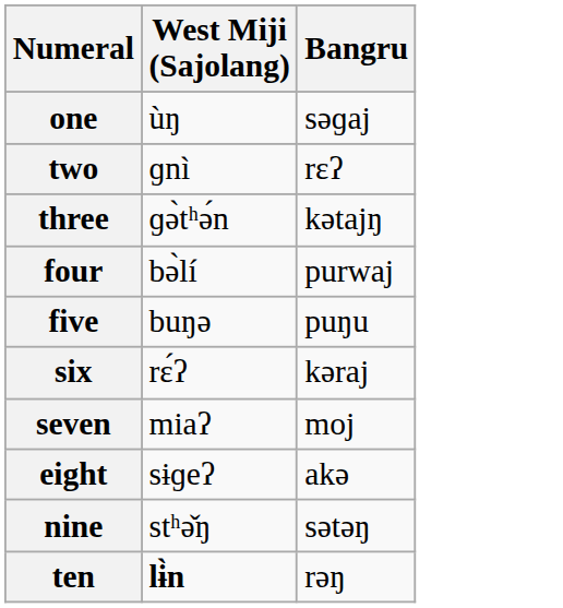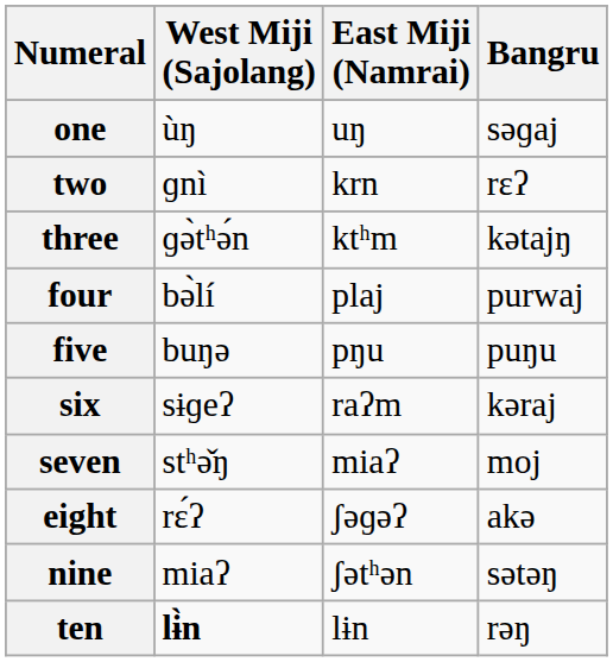 <table class=wikitable>
 <tr>
 <th>Numeral</th>
 <th>West Miji<br>(Sajolang)</th>
+<th>East Miji<br>(Namrai)</th>
 <th>Bangru</th>
 </tr>
 <tr>
 <th>one</th>
 <td>ùŋ</td>
+<td>uŋ</td>
 <td>səɡaj</td>
 </tr>
 <tr>
 <th>two</th>
 <td>ɡnì</td>
+<td>krn</td>
 <td>rɛʔ</td>
 </tr>
 <tr>
 <th>three</th>
 <td>ɡə̀tʰə́n</td>
+<td>ktʰm</td>
 <td>kətajŋ</td>
 </tr>
 <tr>
 <th>four</th>
 <td>bə̀lí</td>
+<td>plaj</td>
 <td>purwaj</td>
 </tr>
 <tr>
 <th>five</th>
 <td>buŋə</td>
+<td>pŋu</td>
 <td>puŋu</td>
 </tr>
 <tr>
 <th>six</th>
-<td>rɛ́ʔ</td>
+<td>sɨɡeʔ</td>
+<td>raʔm</td>
 <td>kəraj</td>
 </tr>
 <tr>
 <th>seven</th>
+<td>stʰə̌ŋ</td>
 <td>miaʔ</td>
 <td>moj</td>
 </tr>
 <tr>
 <th>eight</th>
-<td>sɨɡeʔ</td>
+<td>rɛ́ʔ</td>
+<td>ʃəɡəʔ</td>
 <td>akə</td>
 </tr>
 <tr>
 <th>nine</th>
-<td>stʰə̌ŋ</td>
+<td>miaʔ</td>
+<td>ʃətʰən</td>
 <td>sətəŋ</td>
 </tr>
 <tr>
 <th>ten</th>
 <td><strong>lɨ̀n</strong></td>
+<td>lɨn</td>
 <td>rəŋ</td>
 </tr>
 </table>
